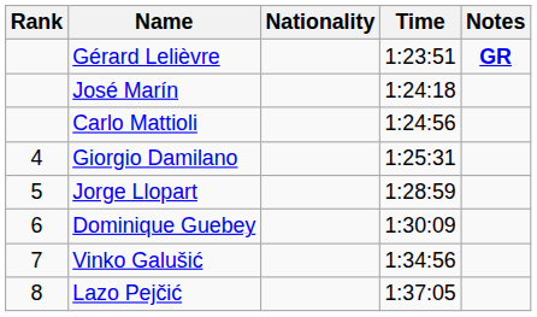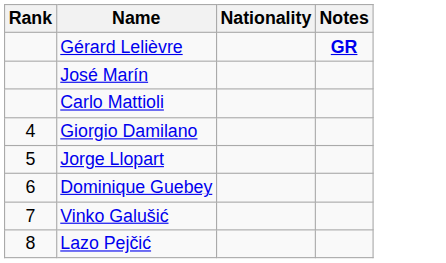 <table class="wikitable sortable" style="text-align:center">
 <tr>
 <th>Rank</th>
 <th>Name</th>
 <th>Nationality</th>
-<th>Time</th>
 <th>Notes</th>
 </tr>
 <tr>
 <td></td>
 <td align=left><a href='#'>Gérard Lelièvre</a></td>
 <td align=left></td>
-<td>1:23:51</td>
 <td><strong><a href='#'>GR</a></strong></td>
 </tr>
 <tr>
 <td></td>
 <td align=left><a href='#'>José Marín</a></td>
 <td align=left></td>
-<td>1:24:18</td>
 <td></td>
 </tr>
 <tr>
 <td></td>
 <td align=left><a href='#'>Carlo Mattioli</a></td>
 <td align=left></td>
-<td>1:24:56</td>
 <td></td>
 </tr>
 <tr>
 <td>4</td>
 <td align=left><a href='#'>Giorgio Damilano</a></td>
 <td align=left></td>
-<td>1:25:31</td>
 <td></td>
 </tr>
 <tr>
 <td>5</td>
 <td align=left><a href='#'>Jorge Llopart</a></td>
 <td align=left></td>
-<td>1:28:59</td>
 <td></td>
 </tr>
 <tr>
 <td>6</td>
 <td align=left><a href='#'>Dominique Guebey</a></td>
 <td align=left></td>
-<td>1:30:09</td>
 <td></td>
 </tr>
 <tr>
 <td>7</td>
 <td align=left><a href='#'>Vinko Galušić</a></td>
 <td align=left></td>
-<td>1:34:56</td>
 <td></td>
 </tr>
 <tr>
 <td>8</td>
 <td align=left><a href='#'>Lazo Pejčić</a></td>
 <td align=left></td>
-<td>1:37:05</td>
 <td></td>
 </tr>
 </table>
